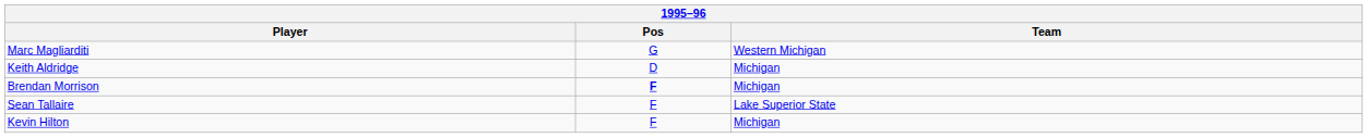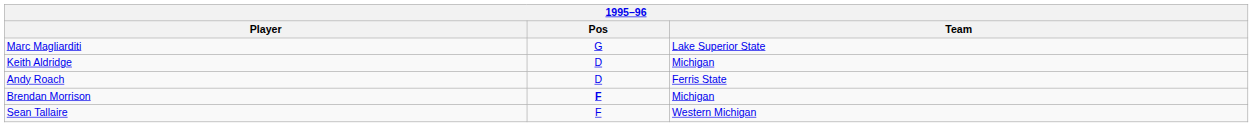 <table class="wikitable" width=95%>
 <tr>
 <th colspan=3><a href='#'>1995–96</a></th>
 </tr>
 <tr>
 <th>Player</th>
 <th>Pos</th>
 <th>Team</th>
 </tr>
 <tr>
 <td><a href='#'>Marc Magliarditi</a></td>
 <td style="text-align:center;"><a href='#'>G</a></td>
-<td><a href='#'>Western Michigan</a></td>
+<td><a href='#'>Lake Superior State</a></td>
 </tr>
 <tr>
 <td><a href='#'>Keith Aldridge</a></td>
 <td style="text-align:center;"><a href='#'>D</a></td>
 <td><a href='#'>Michigan</a></td>
+</tr>
+<tr>
+<td><a href='#'>Andy Roach</a></td>
+<td style="text-align:center;"><a href='#'>D</a></td>
+<td><a href='#'>Ferris State</a></td>
 </tr>
 <tr>
 <td><a href='#'>Brendan Morrison</a></td>
 <td style="text-align:center;"><strong><a href='#'>F</a></strong></td>
 <td><a href='#'>Michigan</a></td>
 </tr>
 <tr>
 <td><a href='#'>Sean Tallaire</a></td>
 <td style="text-align:center;"><a href='#'>F</a></td>
-<td><a href='#'>Lake Superior State</a></td>
-</tr>
-<tr>
-<td><a href='#'>Kevin Hilton</a></td>
-<td style="text-align:center;"><a href='#'>F</a></td>
-<td><a href='#'>Michigan</a></td>
+<td><a href='#'>Western Michigan</a></td>
 </tr>
 </table>
